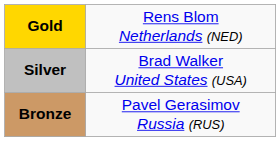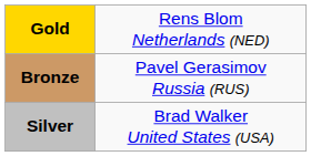 <table class="wikitable" style=" text-align:center; font-size:110%;" width="35%">
 <tr>
 <td bgcolor="gold"><strong>Gold</strong></td>
 <td> <a href='#'>Rens Blom</a><br><em><a href='#'>Netherlands</a> <small>(NED)</small></em></td>
 </tr>
 <tr>
+<td bgcolor="CC9966"><strong>Bronze</strong></td>
+<td> <a href='#'>Pavel Gerasimov</a><br><em><a href='#'>Russia</a> <small>(RUS)</small></em></td>
+</tr>
+<tr>
 <td bgcolor="silver"><strong>Silver</strong></td>
 <td> <a href='#'>Brad Walker</a><br><em><a href='#'>United States</a> <small>(USA)</small></em></td>
 </tr>
-<tr>
-<td bgcolor="CC9966"><strong>Bronze</strong></td>
-<td> <a href='#'>Pavel Gerasimov</a><br><em><a href='#'>Russia</a> <small>(RUS)</small></em></td>
-</tr>
 </table>
